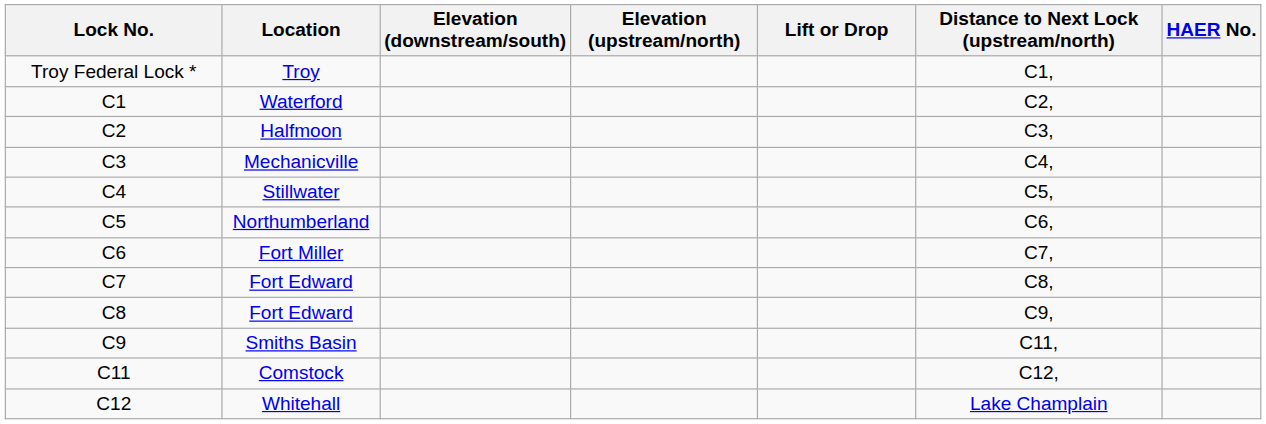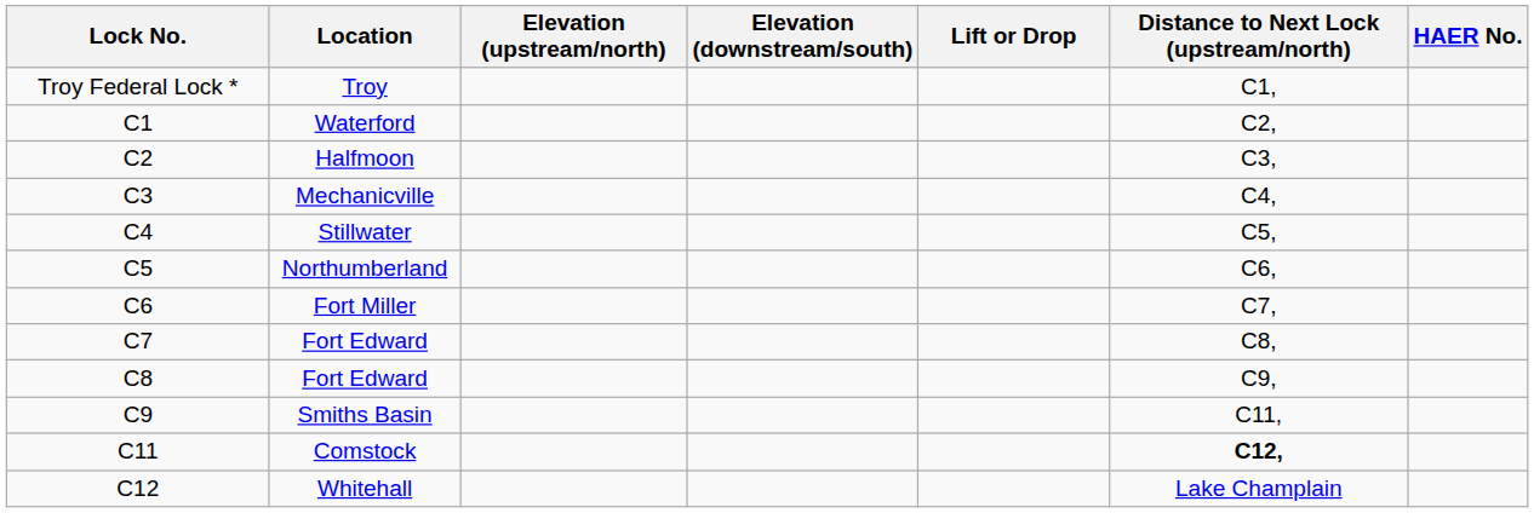 <table class="wikitable" style="text-align:center;margin: 1em auto;">
 <tr>
 <th width="175";>Lock No.</th>
 <th width="125">Location</th>
+<th width="150">Elevation<br>(upstream/north)</th>
 <th width="150">Elevation<br>(downstream/south)</th>
-<th width="150">Elevation<br>(upstream/north)</th>
 <th width="125">Lift or Drop</th>
 <th width="200">Distance to Next Lock<br>(upstream/north)</th>
 <th><a href='#'>HAER</a> No.</th>
 </tr>
 <tr>
 <td>Troy Federal Lock *</td>
 <td><a href='#'>Troy</a></td>
 <td></td>
 <td></td>
 <td></td>
 <td>C1, </td>
 <td></td>
 </tr>
 <tr>
 <td>C1</td>
 <td><a href='#'>Waterford</a></td>
 <td></td>
 <td></td>
 <td></td>
 <td>C2, </td>
 <td></td>
 </tr>
 <tr>
 <td>C2</td>
 <td><a href='#'>Halfmoon</a></td>
 <td></td>
 <td></td>
 <td></td>
 <td>C3, </td>
 <td></td>
 </tr>
 <tr>
 <td>C3</td>
 <td><a href='#'>Mechanicville</a></td>
 <td></td>
 <td></td>
 <td></td>
 <td>C4, </td>
 <td></td>
 </tr>
 <tr>
 <td>C4</td>
 <td><a href='#'>Stillwater</a></td>
 <td></td>
 <td></td>
 <td></td>
 <td>C5, </td>
 <td></td>
 </tr>
 <tr>
 <td>C5</td>
 <td><a href='#'>Northumberland</a></td>
 <td></td>
 <td></td>
 <td></td>
 <td>C6, </td>
 <td></td>
 </tr>
 <tr>
 <td>C6</td>
 <td><a href='#'>Fort Miller</a></td>
 <td></td>
 <td></td>
 <td></td>
 <td>C7, </td>
 <td></td>
 </tr>
 <tr>
 <td>C7</td>
 <td><a href='#'>Fort Edward</a></td>
 <td></td>
 <td></td>
 <td></td>
 <td>C8, </td>
 <td></td>
 </tr>
 <tr>
 <td>C8</td>
 <td><a href='#'>Fort Edward</a></td>
 <td></td>
 <td></td>
 <td></td>
 <td>C9, </td>
 <td></td>
 </tr>
 <tr>
 <td>C9</td>
 <td><a href='#'>Smiths Basin</a></td>
 <td></td>
 <td></td>
 <td></td>
 <td>C11, </td>
 <td></td>
 </tr>
 <tr>
 <td>C11</td>
 <td><a href='#'>Comstock</a></td>
 <td></td>
 <td></td>
 <td></td>
-<td>C12, </td>
+<td><strong>C12, </strong></td>
 <td></td>
 </tr>
 <tr>
 <td>C12</td>
 <td><a href='#'>Whitehall</a></td>
 <td></td>
 <td></td>
 <td></td>
 <td><a href='#'>Lake Champlain</a></td>
 <td></td>
 </tr>
 </table>
